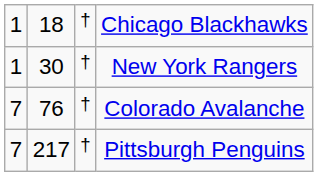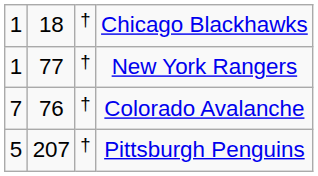 <table class="wikitable sortable">
 <tr align="center" bgcolor="">
 <td>1</td>
 <td>18</td>
 <td> <sup>†</sup></td>
 <td><a href='#'>Chicago Blackhawks</a></td>
 </tr>
 <tr align="center" bgcolor="">
 <td>1</td>
-<td>30</td>
+<td>77</td>
 <td> <sup>†</sup></td>
 <td><a href='#'>New York Rangers</a></td>
 </tr>
 <tr align="center" bgcolor="">
 <td>7</td>
 <td>76</td>
 <td> <sup>†</sup></td>
 <td><a href='#'>Colorado Avalanche</a></td>
 </tr>
 <tr align="center" bgcolor="">
-<td>7</td>
-<td>217</td>
+<td>5</td>
+<td>207</td>
 <td> <sup>†</sup></td>
 <td><a href='#'>Pittsburgh Penguins</a></td>
 </tr>
 </table>
